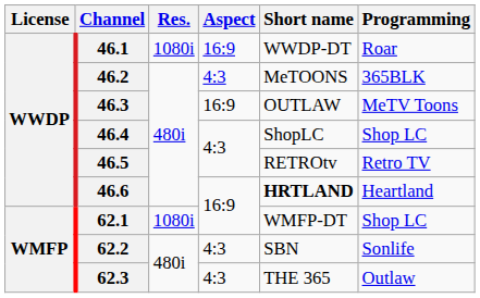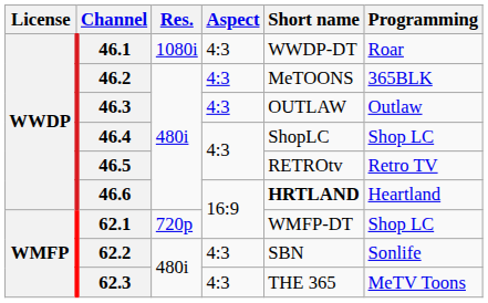 <table class="wikitable">
 <tr>
 <th scope = "col">License</th>
 <th scope = "col"><a href='#'>Channel</a></th>
 <th scope = "col"><a href='#'>Res.</a></th>
 <th scope = "col"><a href='#'>Aspect</a></th>
 <th scope = "col">Short name</th>
 <th scope = "col">Programming</th>
 </tr>
 <tr>
 <th rowspan = "6" scope = "row" style="border-right: 4px solid #d91a20;">WWDP</th>
 <th scope = "row">46.1</th>
 <td><a href='#'>1080i</a></td>
-<td><a href='#'>16:9</a></td>
+<td>4:3</td>
 <td>WWDP-DT</td>
 <td><a href='#'>Roar</a></td>
 </tr>
 <tr>
 <th scope = "row">46.2</th>
 <td rowspan=5><a href='#'>480i</a></td>
 <td><a href='#'>4:3</a></td>
 <td>MeTOONS</td>
 <td><a href='#'>365BLK</a></td>
 </tr>
 <tr>
 <th scope = "row">46.3</th>
-<td>16:9</td>
+<td><a href='#'>4:3</a></td>
 <td>OUTLAW</td>
-<td><a href='#'>MeTV Toons</a></td>
+<td><a href='#'>Outlaw</a></td>
 </tr>
 <tr>
 <th scope = "row">46.4</th>
 <td rowspan=2>4:3</td>
 <td>ShopLC</td>
 <td><a href='#'>Shop LC</a></td>
 </tr>
 <tr>
 <th scope = "row">46.5</th>
 <td>RETROtv</td>
 <td><a href='#'>Retro TV</a></td>
 </tr>
 <tr>
 <th scope = "row">46.6</th>
 <td rowspan=2>16:9</td>
 <td><strong>HRTLAND</strong></td>
 <td><a href='#'>Heartland</a></td>
 </tr>
 <tr>
 <th rowspan = "3" scope = "row" style="border-right: 4px solid #ff0303;">WMFP</th>
 <th scope = "row">62.1</th>
-<td><a href='#'>1080i</a></td>
+<td><a href='#'>720p</a></td>
 <td>WMFP-DT</td>
 <td><a href='#'>Shop LC</a></td>
 </tr>
 <tr>
 <th scope = "row">62.2</th>
 <td rowspan=2>480i</td>
 <td>4:3</td>
 <td>SBN</td>
 <td><a href='#'>Sonlife</a></td>
 </tr>
 <tr>
 <th scope = "row">62.3</th>
 <td>4:3</td>
 <td>THE 365</td>
-<td><a href='#'>Outlaw</a></td>
+<td><a href='#'>MeTV Toons</a></td>
 </tr>
 </table>
